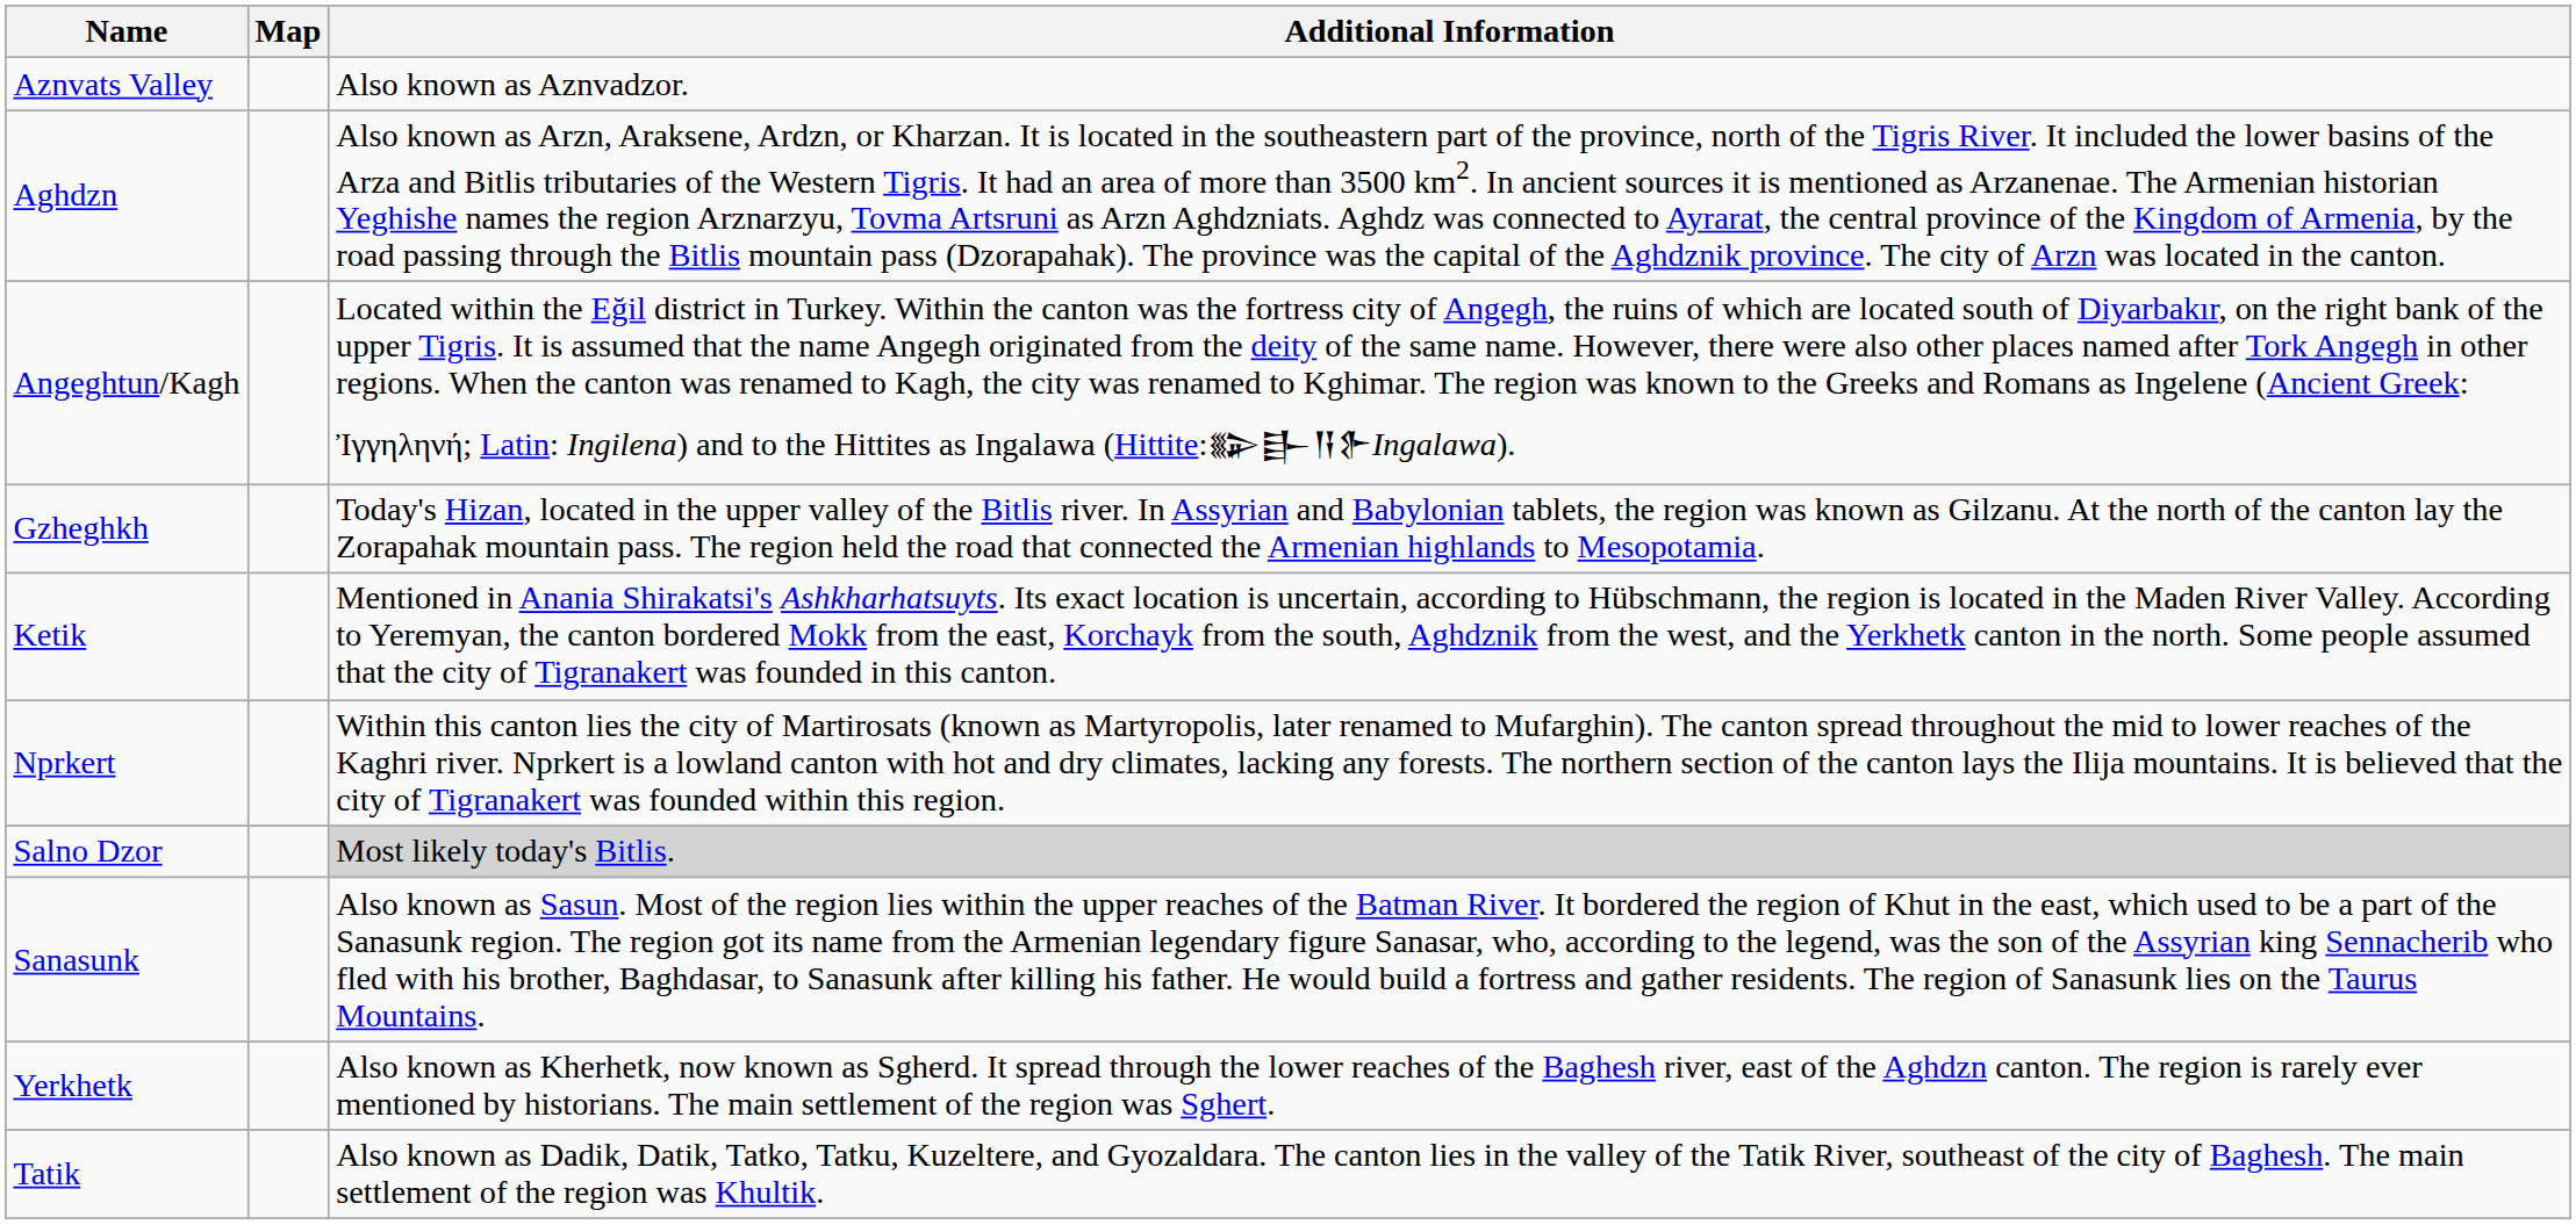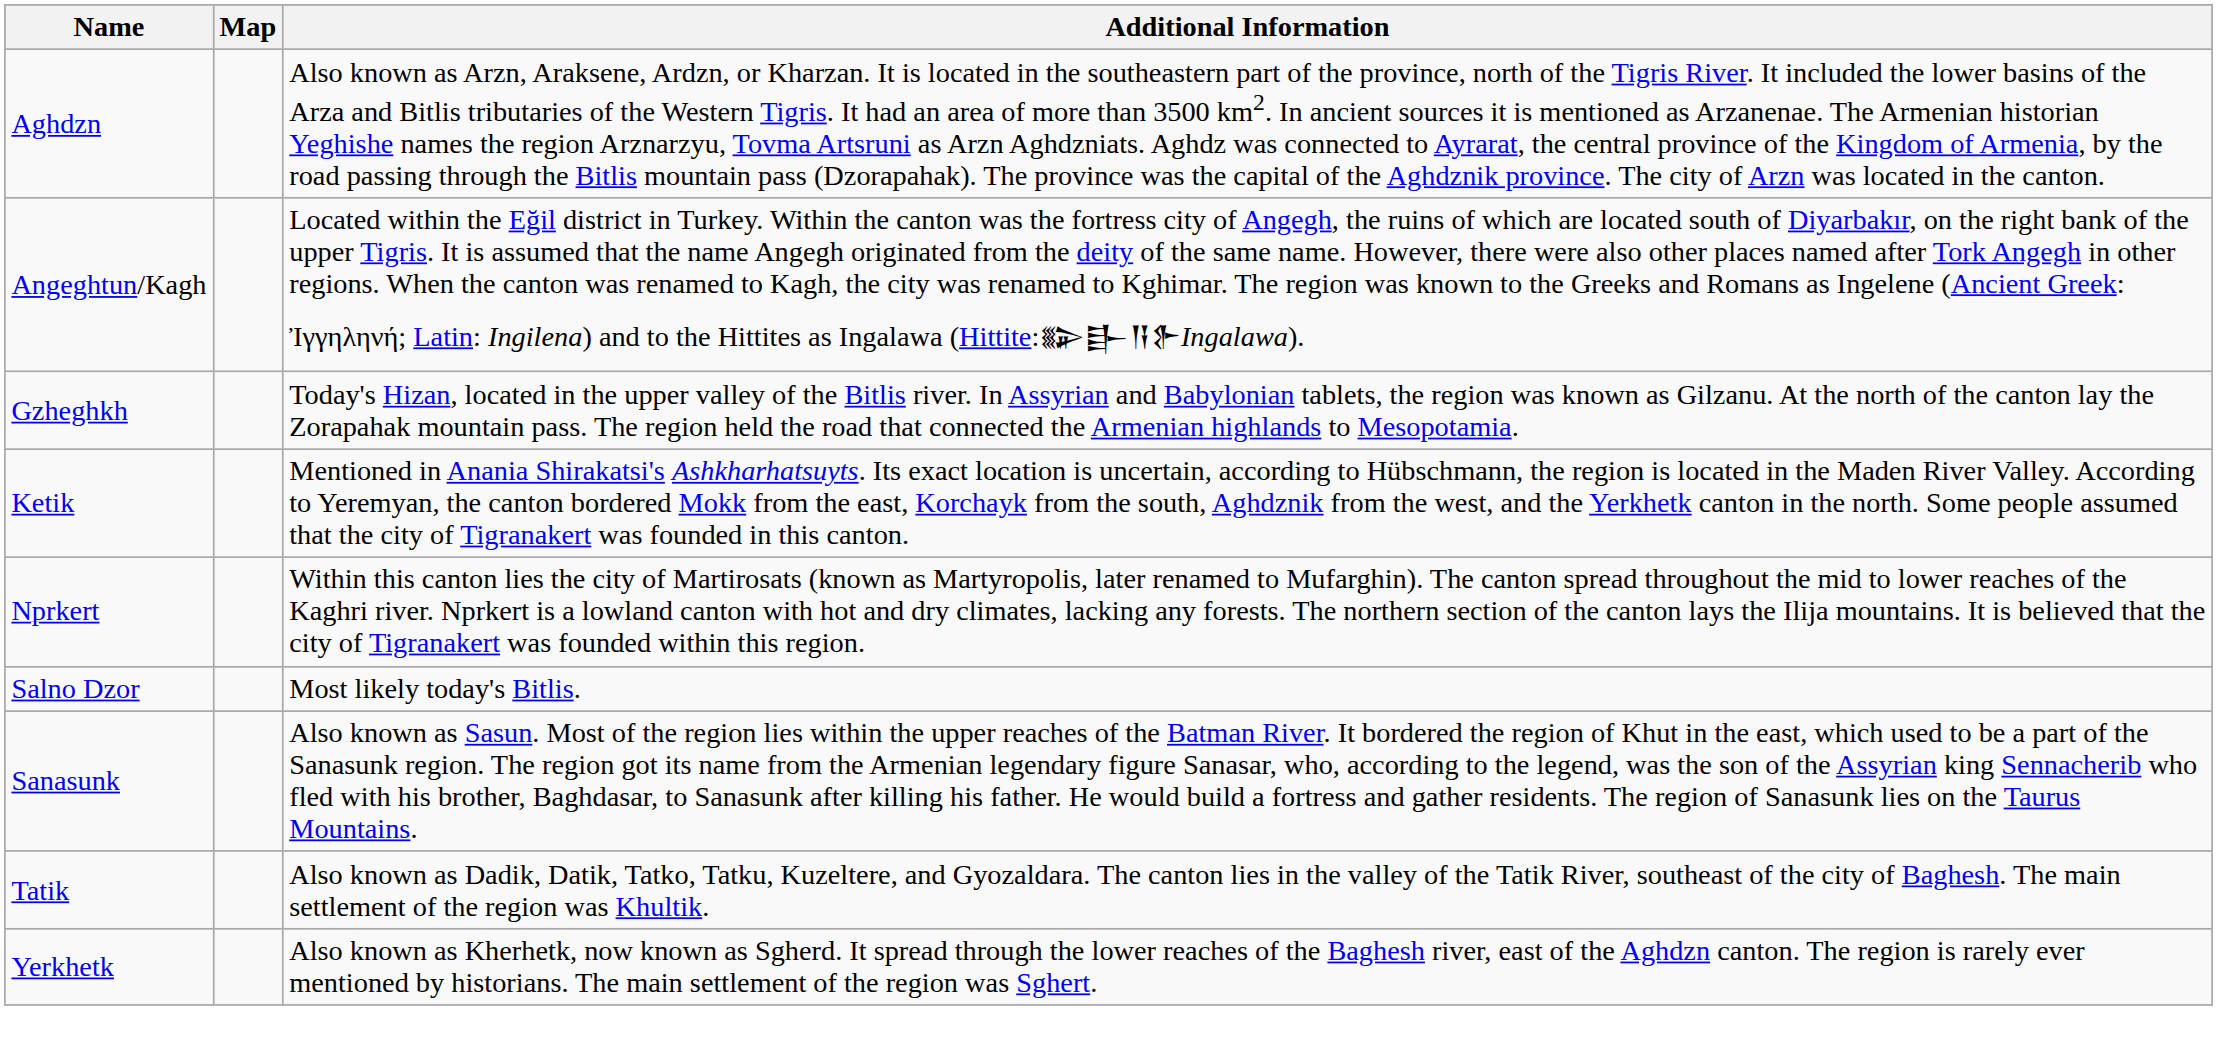 <table class="wikitable">
 <tr>
 <th>Name</th>
 <th>Map</th>
 <th>Additional Information</th>
-</tr>
-<tr>
-<td><a href='#'>Aznvats Valley</a></td>
-<td></td>
-<td>Also known as Aznvadzor.</td>
 </tr>
 <tr>
 <td><a href='#'>Aghdzn</a></td>
 <td></td>
 <td>Also known as Arzn, Araksene, Ardzn, or Kharzan. It is located in the southeastern part of the province, north of the <a href='#'>Tigris River</a>. It included the lower basins of the Arza and Bitlis tributaries of the Western <a href='#'>Tigris</a>. It had an area of more than 3500 km<sup>2</sup>. In ancient sources it is mentioned as Arzanenae. The Armenian historian <a href='#'>Yeghishe</a> names the region Arznarzyu, <a href='#'>Tovma Artsruni</a> as Arzn Aghdzniats. Aghdz was connected to <a href='#'>Ayrarat</a>, the central province of the <a href='#'>Kingdom of Armenia</a>, by the road passing through the <a href='#'>Bitlis</a> mountain pass (Dzorapahak). The province was the capital of the <a href='#'>Aghdznik province</a>. The city of <a href='#'>Arzn</a> was located in the canton.</td>
 </tr>
 <tr>
 <td><a href='#'>Angeghtun</a>/Kagh</td>
 <td></td>
 <td>Located within the <a href='#'>Eğil</a> district in Turkey. Within the canton was the fortress city of <a href='#'>Angegh</a>, the ruins of which are located south of <a href='#'>Diyarbakır</a>, on the right bank of the upper <a href='#'>Tigris</a>. It is assumed that the name Angegh originated from the <a href='#'>deity</a> of the same name. However, there were also other places named after <a href='#'>Tork Angegh</a> in other regions. When the canton was renamed to Kagh, the city was renamed to Kghimar. The region was known to the Greeks and Romans as Ingelene (<a href='#'>Ancient Greek</a>: Ἰγγηληνή; <a href='#'>Latin</a>: <em>Ingilena</em>) and to the Hittites as Ingalawa (<a href='#'>Hittite</a>:𒅔𒃲𒀀𒉿<em>Ingalawa</em>).</td>
 </tr>
 <tr>
 <td><a href='#'>Gzheghkh</a></td>
 <td></td>
 <td>Today's <a href='#'>Hizan</a>, located in the upper valley of the <a href='#'>Bitlis</a> river. In <a href='#'>Assyrian</a> and <a href='#'>Babylonian</a> tablets, the region was known as Gilzanu. At the north of the canton lay the Zorapahak mountain pass. The region held the road that connected the <a href='#'>Armenian highlands</a> to <a href='#'>Mesopotamia</a>.</td>
 </tr>
 <tr>
 <td><a href='#'>Ketik</a></td>
 <td></td>
 <td>Mentioned in <a href='#'>Anania Shirakatsi's</a> <em><a href='#'>Ashkharhatsuyts</a></em>. Its exact location is uncertain, according to Hübschmann, the region is located in the Maden River Valley. According to Yeremyan, the canton bordered <a href='#'>Mokk</a> from the east, <a href='#'>Korchayk</a> from the south, <a href='#'>Aghdznik</a> from the west, and the <a href='#'>Yerkhetk</a> canton in the north. Some people assumed that the city of <a href='#'>Tigranakert</a> was founded in this canton.</td>
 </tr>
 <tr>
 <td><a href='#'>Nprkert</a></td>
 <td></td>
 <td>Within this canton lies the city of Martirosats (known as Martyropolis, later renamed to Mufarghin). The canton spread throughout the mid to lower reaches of the Kaghri river. Nprkert is a lowland canton with hot and dry climates, lacking any forests. The northern section of the canton lays the Ilija mountains. It is believed that the city of <a href='#'>Tigranakert</a> was founded within this region.</td>
 </tr>
 <tr>
 <td><a href='#'>Salno Dzor</a></td>
 <td></td>
-<td style="background: lightgrey;">Most likely today's <a href='#'>Bitlis</a>.</td>
+<td>Most likely today's <a href='#'>Bitlis</a>.</td>
 </tr>
 <tr>
 <td><a href='#'>Sanasunk</a></td>
 <td></td>
 <td>Also known as <a href='#'>Sasun</a>. Most of the region lies within the upper reaches of the <a href='#'>Batman River</a>. It bordered the region of Khut in the east, which used to be a part of the Sanasunk region. The region got its name from the Armenian legendary figure Sanasar, who, according to the legend, was the son of the <a href='#'>Assyrian</a> king <a href='#'>Sennacherib</a> who fled with his brother, Baghdasar, to Sanasunk after killing his father. He would build a fortress and gather residents. The region of Sanasunk lies on the <a href='#'>Taurus Mountains</a>.</td>
 </tr>
 <tr>
+<td><a href='#'>Tatik</a></td>
+<td></td>
+<td>Also known as Dadik, Datik, Tatko, Tatku, Kuzeltere, and Gyozaldara. The canton lies in the valley of the Tatik River, southeast of the city of <a href='#'>Baghesh</a>. The main settlement of the region was <a href='#'>Khultik</a>.</td>
+</tr>
+<tr>
 <td><a href='#'>Yerkhetk</a></td>
 <td></td>
 <td>Also known as Kherhetk, now known as Sgherd. It spread through the lower reaches of the <a href='#'>Baghesh</a> river, east of the <a href='#'>Aghdzn</a> canton. The region is rarely ever mentioned by historians. The main settlement of the region was <a href='#'>Sghert</a>.</td>
 </tr>
-<tr>
-<td><a href='#'>Tatik</a></td>
-<td></td>
-<td>Also known as Dadik, Datik, Tatko, Tatku, Kuzeltere, and Gyozaldara. The canton lies in the valley of the Tatik River, southeast of the city of <a href='#'>Baghesh</a>. The main settlement of the region was <a href='#'>Khultik</a>.</td>
-</tr>
 </table>
